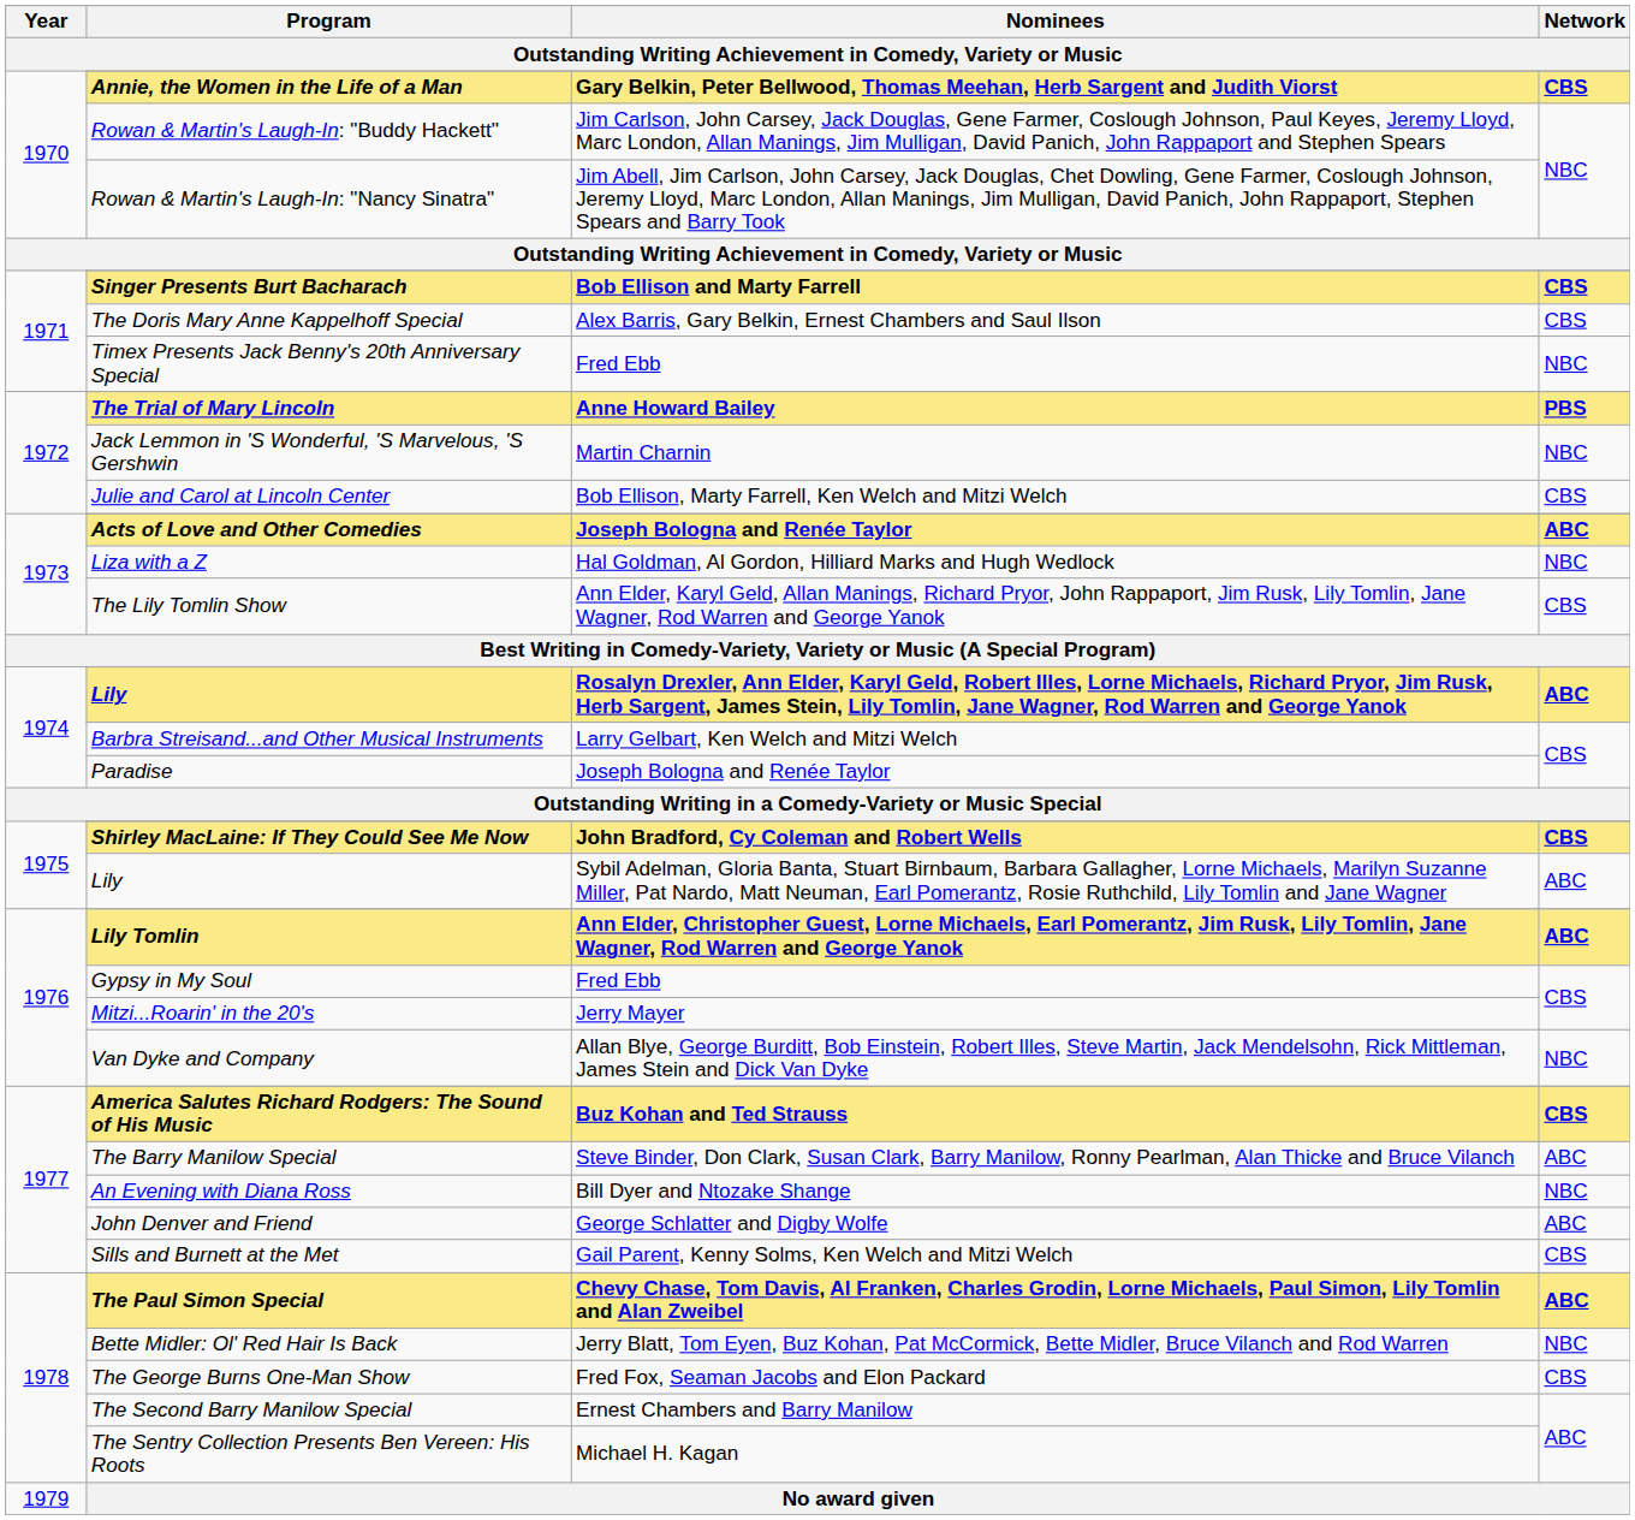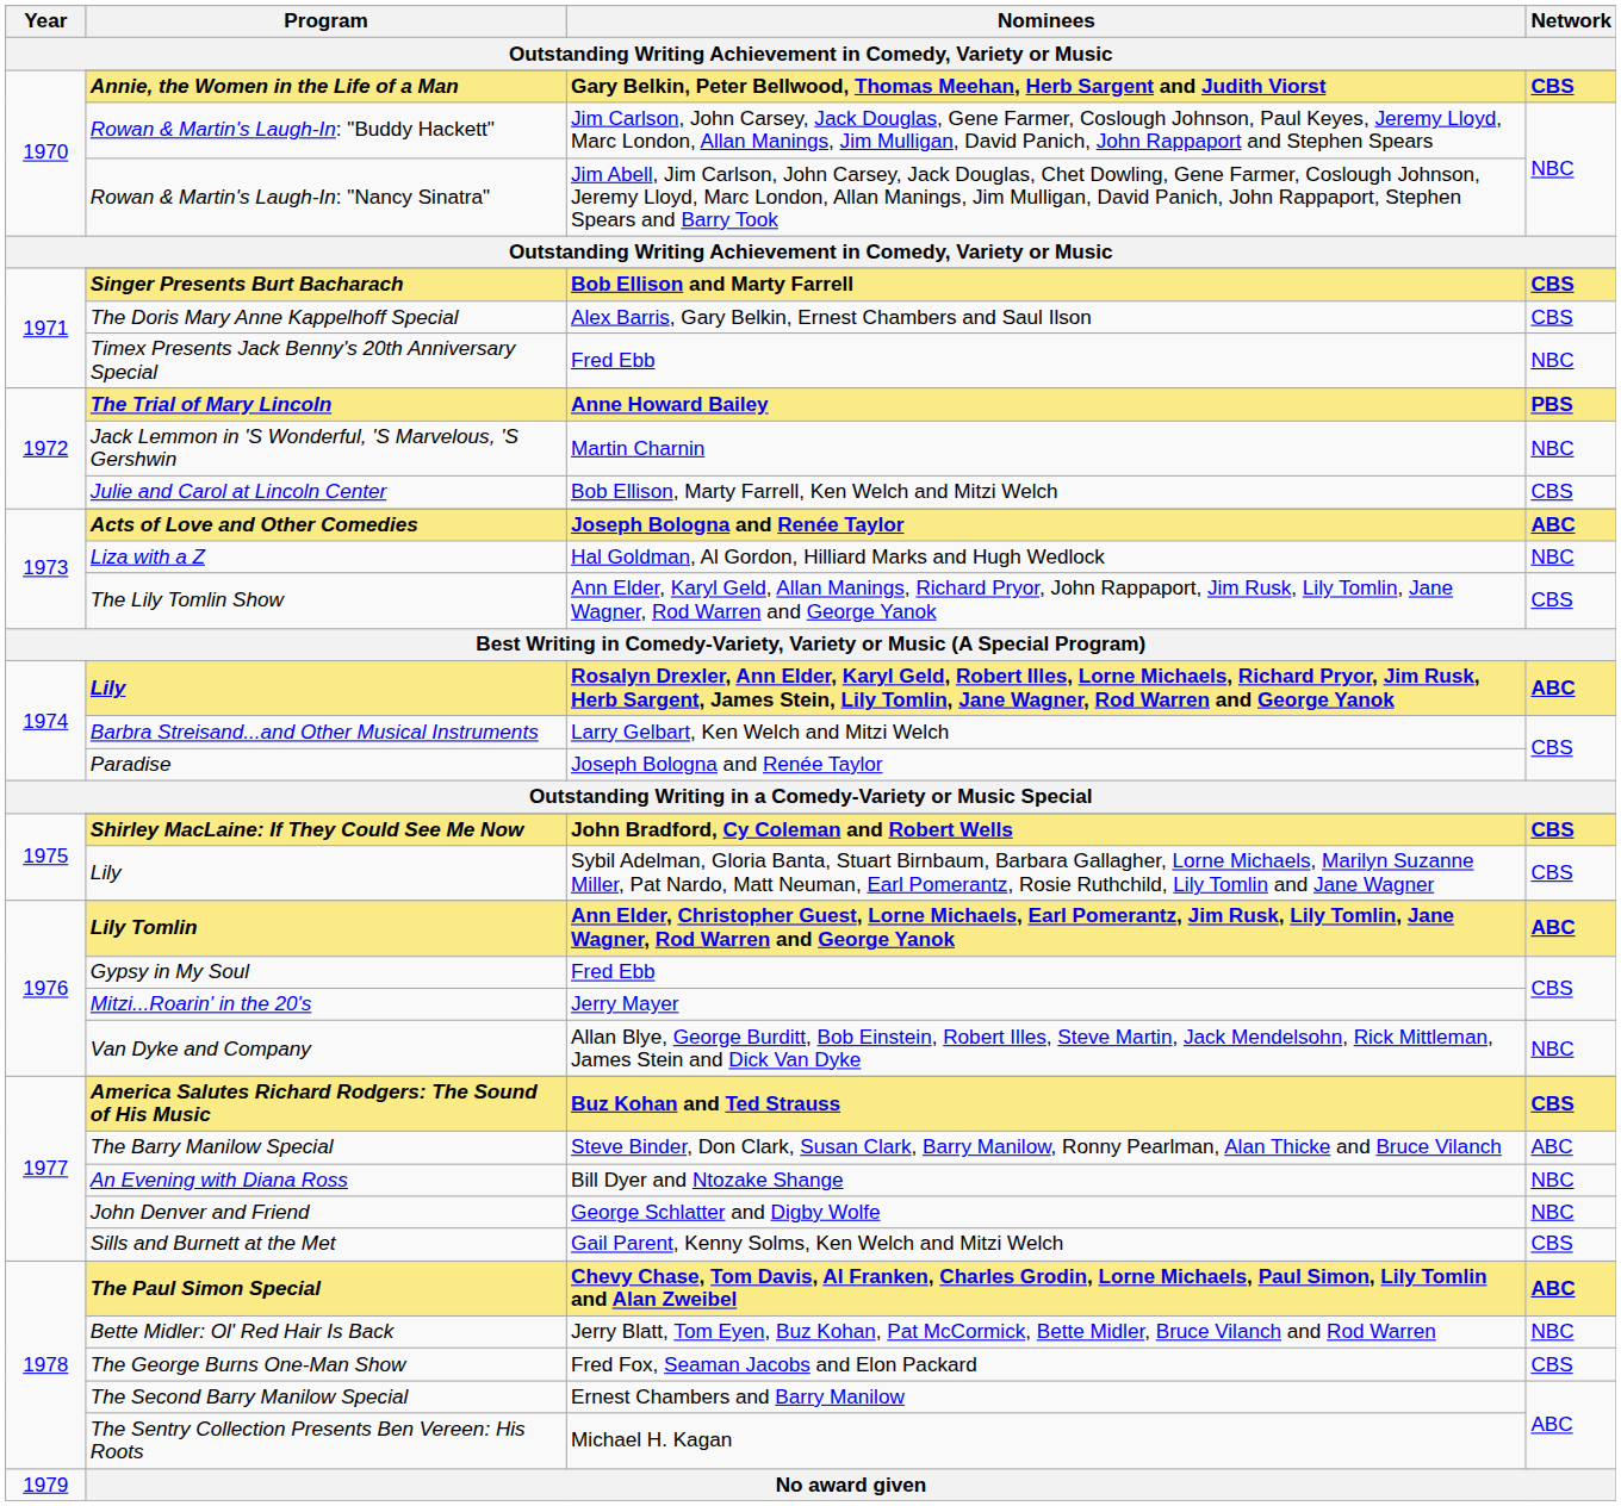 <table class="wikitable" style="width:100%">
 <tr style="background:#bebebe;">
 <th style="width:5%;">Year</th>
 <th style="width:30%;">Program</th>
 <th style="width:60%;">Nominees</th>
 <th style="width:5%;">Network</th>
 </tr>
 <tr>
 <th colspan=4>Outstanding Writing Achievement in Comedy, Variety or Music</th>
 </tr>
 <tr>
 <td rowspan=4 style="text-align:center"><a href='#'>1970</a></td>
 </tr>
 <tr style="background:#FAEB86">
 <td><strong><em>Annie, the Women in the Life of a Man</em></strong></td>
 <td><strong>Gary Belkin, Peter Bellwood, <a href='#'>Thomas Meehan</a>, <a href='#'>Herb Sargent</a> and <a href='#'>Judith Viorst</a></strong></td>
 <td><strong><a href='#'>CBS</a></strong></td>
 </tr>
 <tr>
 <td><em><a href='#'>Rowan & Martin's Laugh-In</a></em>: "Buddy Hackett"</td>
 <td><a href='#'>Jim Carlson</a>, John Carsey, <a href='#'>Jack Douglas</a>, Gene Farmer, Coslough Johnson, Paul Keyes, <a href='#'>Jeremy Lloyd</a>, Marc London, <a href='#'>Allan Manings</a>, <a href='#'>Jim Mulligan</a>, David Panich, <a href='#'>John Rappaport</a> and Stephen Spears</td>
 <td rowspan=2><a href='#'>NBC</a></td>
 </tr>
 <tr>
 <td><em>Rowan & Martin's Laugh-In</em>: "Nancy Sinatra"</td>
 <td><a href='#'>Jim Abell</a>, Jim Carlson, John Carsey, Jack Douglas, Chet Dowling, Gene Farmer, Coslough Johnson, Jeremy Lloyd, Marc London, Allan Manings, Jim Mulligan, David Panich, John Rappaport, Stephen Spears and <a href='#'>Barry Took</a></td>
 </tr>
 <tr>
 <th colspan="4">Outstanding Writing Achievement in Comedy, Variety or Music</th>
 </tr>
 <tr>
 <td rowspan="4" align=center><a href='#'>1971</a><br></td>
 </tr>
 <tr style="background:#FAEB86;">
 <td><strong><em>Singer Presents Burt Bacharach</em></strong></td>
 <td><strong><a href='#'>Bob Ellison</a> and Marty Farrell</strong></td>
 <td><strong><a href='#'>CBS</a></strong></td>
 </tr>
 <tr>
 <td><em>The Doris Mary Anne Kappelhoff Special</em></td>
 <td><a href='#'>Alex Barris</a>, Gary Belkin, Ernest Chambers and Saul Ilson</td>
 <td><a href='#'>CBS</a></td>
 </tr>
 <tr>
 <td><em>Timex Presents Jack Benny's 20th Anniversary Special</em></td>
 <td><a href='#'>Fred Ebb</a></td>
 <td><a href='#'>NBC</a></td>
 </tr>
 <tr>
 <td rowspan="4" align=center><a href='#'>1972</a><br></td>
 </tr>
 <tr style="background:#FAEB86;">
 <td><strong><em><a href='#'>The Trial of Mary Lincoln</a></em></strong></td>
 <td><strong><a href='#'>Anne Howard Bailey</a></strong></td>
 <td><strong><a href='#'>PBS</a></strong></td>
 </tr>
 <tr>
 <td><em>Jack Lemmon in 'S Wonderful, 'S Marvelous, 'S Gershwin</em></td>
 <td><a href='#'>Martin Charnin</a></td>
 <td><a href='#'>NBC</a></td>
 </tr>
 <tr>
 <td><em><a href='#'>Julie and Carol at Lincoln Center</a></em></td>
 <td><a href='#'>Bob Ellison</a>, Marty Farrell, Ken Welch and Mitzi Welch</td>
 <td><a href='#'>CBS</a></td>
 </tr>
 <tr>
 <td rowspan="4" align=center><a href='#'>1973</a><br></td>
 </tr>
 <tr style="background:#FAEB86;">
 <td><strong><em>Acts of Love and Other Comedies</em></strong></td>
 <td><strong><a href='#'>Joseph Bologna</a> and <a href='#'>Renée Taylor</a></strong></td>
 <td><strong><a href='#'>ABC</a></strong></td>
 </tr>
 <tr>
 <td><em><a href='#'>Liza with a Z</a></em></td>
 <td><a href='#'>Hal Goldman</a>, Al Gordon, Hilliard Marks and Hugh Wedlock</td>
 <td><a href='#'>NBC</a></td>
 </tr>
 <tr>
 <td><em>The Lily Tomlin Show</em></td>
 <td><a href='#'>Ann Elder</a>, <a href='#'>Karyl Geld</a>, <a href='#'>Allan Manings</a>, <a href='#'>Richard Pryor</a>, John Rappaport, <a href='#'>Jim Rusk</a>, <a href='#'>Lily Tomlin</a>, <a href='#'>Jane Wagner</a>, <a href='#'>Rod Warren</a> and <a href='#'>George Yanok</a></td>
 <td><a href='#'>CBS</a></td>
 </tr>
 <tr>
 <th colspan="4">Best Writing in Comedy-Variety, Variety or Music (A Special Program)</th>
 </tr>
 <tr>
 <td rowspan="4" align=center><a href='#'>1974</a><br></td>
 </tr>
 <tr style="background:#FAEB86;">
 <td><strong><em><a href='#'>Lily</a></em></strong></td>
 <td><strong><a href='#'>Rosalyn Drexler</a>, <a href='#'>Ann Elder</a>, <a href='#'>Karyl Geld</a>, <a href='#'>Robert Illes</a>, <a href='#'>Lorne Michaels</a>, <a href='#'>Richard Pryor</a>, <a href='#'>Jim Rusk</a>, <a href='#'>Herb Sargent</a>, James Stein, <a href='#'>Lily Tomlin</a>, <a href='#'>Jane Wagner</a>, <a href='#'>Rod Warren</a> and <a href='#'>George Yanok</a></strong></td>
 <td><strong><a href='#'>ABC</a></strong></td>
 </tr>
 <tr>
 <td><em><a href='#'>Barbra Streisand...and Other Musical Instruments</a></em></td>
 <td><a href='#'>Larry Gelbart</a>, Ken Welch and Mitzi Welch</td>
 <td rowspan=2><a href='#'>CBS</a></td>
 </tr>
 <tr>
 <td><em>Paradise</em></td>
 <td><a href='#'>Joseph Bologna</a> and <a href='#'>Renée Taylor</a></td>
 </tr>
 <tr>
 <th colspan="4">Outstanding Writing in a Comedy-Variety or Music Special</th>
 </tr>
 <tr>
 <td rowspan="3" align=center><a href='#'>1975</a><br></td>
 </tr>
 <tr style="background:#FAEB86;">
 <td><strong><em>Shirley MacLaine: If They Could See Me Now</em></strong></td>
 <td><strong>John Bradford, <a href='#'>Cy Coleman</a> and <a href='#'>Robert Wells</a></strong></td>
 <td><strong><a href='#'>CBS</a></strong></td>
 </tr>
 <tr>
 <td><em>Lily</em></td>
 <td>Sybil Adelman, Gloria Banta, Stuart Birnbaum, Barbara Gallagher, <a href='#'>Lorne Michaels</a>, <a href='#'>Marilyn Suzanne Miller</a>, Pat Nardo, Matt Neuman, <a href='#'>Earl Pomerantz</a>, Rosie Ruthchild, <a href='#'>Lily Tomlin</a> and <a href='#'>Jane Wagner</a></td>
-<td><a href='#'>ABC</a></td>
+<td><a href='#'>CBS</a></td>
 </tr>
 <tr>
 <td rowspan="5" align=center><a href='#'>1976</a><br></td>
 </tr>
 <tr style="background:#FAEB86;">
 <td><strong><em>Lily Tomlin</em></strong></td>
 <td><strong><a href='#'>Ann Elder</a>, <a href='#'>Christopher Guest</a>, <a href='#'>Lorne Michaels</a>, <a href='#'>Earl Pomerantz</a>, <a href='#'>Jim Rusk</a>, <a href='#'>Lily Tomlin</a>, <a href='#'>Jane Wagner</a>, <a href='#'>Rod Warren</a> and <a href='#'>George Yanok</a></strong></td>
 <td><strong><a href='#'>ABC</a></strong></td>
 </tr>
 <tr>
 <td><em>Gypsy in My Soul</em></td>
 <td><a href='#'>Fred Ebb</a></td>
 <td rowspan=2><a href='#'>CBS</a></td>
 </tr>
 <tr>
 <td><em><a href='#'>Mitzi...Roarin' in the 20's</a></em></td>
 <td><a href='#'>Jerry Mayer</a></td>
 </tr>
 <tr>
 <td><em>Van Dyke and Company</em></td>
 <td>Allan Blye, <a href='#'>George Burditt</a>, <a href='#'>Bob Einstein</a>, <a href='#'>Robert Illes</a>, <a href='#'>Steve Martin</a>, <a href='#'>Jack Mendelsohn</a>, <a href='#'>Rick Mittleman</a>, James Stein and <a href='#'>Dick Van Dyke</a></td>
 <td><a href='#'>NBC</a></td>
 </tr>
 <tr>
 <td rowspan="6" align=center><a href='#'>1977</a><br></td>
 </tr>
 <tr style="background:#FAEB86;">
 <td><strong><em>America Salutes Richard Rodgers: The Sound of His Music</em></strong></td>
 <td><strong><a href='#'>Buz Kohan</a> and <a href='#'>Ted Strauss</a></strong></td>
 <td><strong><a href='#'>CBS</a></strong></td>
 </tr>
 <tr>
 <td><em>The Barry Manilow Special</em></td>
 <td><a href='#'>Steve Binder</a>, Don Clark, <a href='#'>Susan Clark</a>, <a href='#'>Barry Manilow</a>, Ronny Pearlman, <a href='#'>Alan Thicke</a> and <a href='#'>Bruce Vilanch</a></td>
 <td><a href='#'>ABC</a></td>
 </tr>
 <tr>
 <td><em><a href='#'>An Evening with Diana Ross</a></em></td>
 <td>Bill Dyer and <a href='#'>Ntozake Shange</a></td>
 <td><a href='#'>NBC</a></td>
 </tr>
 <tr>
 <td><em>John Denver and Friend</em></td>
 <td><a href='#'>George Schlatter</a> and <a href='#'>Digby Wolfe</a></td>
-<td><a href='#'>ABC</a></td>
+<td><a href='#'>NBC</a></td>
 </tr>
 <tr>
 <td><em>Sills and Burnett at the Met</em></td>
 <td><a href='#'>Gail Parent</a>, Kenny Solms, Ken Welch and Mitzi Welch</td>
 <td><a href='#'>CBS</a></td>
 </tr>
 <tr>
 <td rowspan="6" align=center><a href='#'>1978</a><br></td>
 </tr>
 <tr style="background:#FAEB86;">
 <td><strong><em>The Paul Simon Special</em></strong></td>
 <td><strong><a href='#'>Chevy Chase</a>, <a href='#'>Tom Davis</a>, <a href='#'>Al Franken</a>, <a href='#'>Charles Grodin</a>, <a href='#'>Lorne Michaels</a>, <a href='#'>Paul Simon</a>, <a href='#'>Lily Tomlin</a> and <a href='#'>Alan Zweibel</a></strong></td>
 <td><strong><a href='#'>ABC</a></strong></td>
 </tr>
 <tr>
 <td><em>Bette Midler: Ol' Red Hair Is Back</em></td>
 <td>Jerry Blatt, <a href='#'>Tom Eyen</a>, <a href='#'>Buz Kohan</a>, <a href='#'>Pat McCormick</a>, <a href='#'>Bette Midler</a>, <a href='#'>Bruce Vilanch</a> and <a href='#'>Rod Warren</a></td>
 <td><a href='#'>NBC</a></td>
 </tr>
 <tr>
 <td><em>The George Burns One-Man Show</em></td>
 <td>Fred Fox, <a href='#'>Seaman Jacobs</a> and Elon Packard</td>
 <td><a href='#'>CBS</a></td>
 </tr>
 <tr>
 <td><em>The Second Barry Manilow Special</em></td>
 <td>Ernest Chambers and <a href='#'>Barry Manilow</a></td>
 <td rowspan=2><a href='#'>ABC</a></td>
 </tr>
 <tr>
 <td><em>The Sentry Collection Presents Ben Vereen: His Roots</em></td>
 <td>Michael H. Kagan</td>
 </tr>
 <tr>
 <td align=center><a href='#'>1979</a></td>
 <th colspan="3">No award given</th>
 </tr>
 </table>
